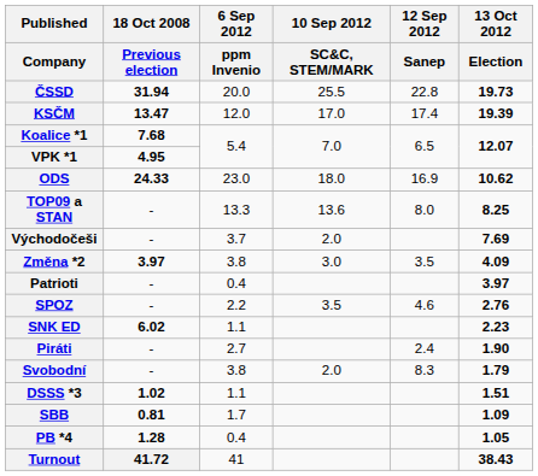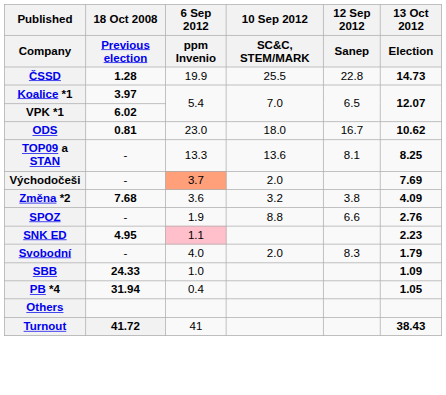 <table class="wikitable" style="text-align:center;">
 <tr>
 <th>Published</th>
 <th>18 Oct 2008 </th>
 <th>6 Sep 2012 </th>
 <th>10 Sep 2012 </th>
 <th>12 Sep 2012 </th>
 <th>13 Oct 2012 </th>
 </tr>
 <tr>
 <th>Company</th>
 <th><a href='#'>Previous election</a></th>
 <th>ppm Invenio</th>
 <th>SC&C, STEM/MARK</th>
 <th>Sanep</th>
 <th>Election</th>
 </tr>
 <tr>
 <th><a href='#'>ČSSD</a></th>
-<td><strong>31.94</strong></td>
-<td>20.0</td>
+<td><strong>1.28</strong></td>
+<td>19.9</td>
 <td>25.5</td>
 <td>22.8</td>
-<td><strong>19.73</strong></td>
-</tr>
-<tr>
-<th><a href='#'>KSČM</a></th>
-<td><strong>13.47</strong></td>
-<td>12.0</td>
-<td>17.0</td>
-<td>17.4</td>
-<td><strong>19.39</strong></td>
+<td><strong>14.73</strong></td>
 </tr>
 <tr>
 <th><a href='#'>Koalice</a> *1</th>
-<td><strong>7.68</strong></td>
+<td><strong>3.97</strong></td>
 <td rowspan=2>5.4</td>
 <td rowspan=2>7.0</td>
 <td rowspan=2>6.5</td>
 <td rowspan=2><strong>12.07</strong></td>
 </tr>
 <tr>
 <th>VPK *1</th>
-<td><strong>4.95</strong></td>
+<td><strong>6.02</strong></td>
 </tr>
 <tr>
 <th><a href='#'>ODS</a></th>
-<td><strong>24.33</strong></td>
+<td><strong>0.81</strong></td>
 <td>23.0</td>
 <td>18.0</td>
-<td>16.9</td>
+<td>16.7</td>
 <td><strong>10.62</strong></td>
 </tr>
 <tr>
 <th><a href='#'>TOP09</a> a <a href='#'>STAN</a></th>
 <td>-</td>
 <td>13.3</td>
 <td>13.6</td>
-<td>8.0</td>
+<td>8.1</td>
 <td><strong>8.25</strong></td>
 </tr>
 <tr>
 <th>Východočeši</th>
 <td>-</td>
-<td>3.7</td>
+<td style="background: lightsalmon;">3.7</td>
 <td>2.0</td>
 <td></td>
 <td><strong>7.69</strong></td>
 </tr>
 <tr>
 <th><a href='#'>Změna</a> *2</th>
-<td><strong>3.97</strong></td>
+<td><strong>7.68</strong></td>
+<td>3.6</td>
+<td>3.2</td>
 <td>3.8</td>
-<td>3.0</td>
-<td>3.5</td>
 <td><strong>4.09</strong></td>
-</tr>
-<tr>
-<th>Patrioti</th>
-<td>-</td>
-<td>0.4</td>
-<td></td>
-<td></td>
-<td><strong>3.97</strong></td>
 </tr>
 <tr>
 <th><a href='#'>SPOZ</a></th>
 <td>-</td>
-<td>2.2</td>
-<td>3.5</td>
-<td>4.6</td>
+<td>1.9</td>
+<td>8.8</td>
+<td>6.6</td>
 <td><strong>2.76</strong></td>
 </tr>
 <tr>
 <th><a href='#'>SNK ED</a></th>
-<td><strong>6.02</strong></td>
-<td>1.1</td>
+<td><strong>4.95</strong></td>
+<td style="background: pink;">1.1</td>
 <td></td>
 <td></td>
 <td><strong>2.23</strong></td>
 </tr>
 <tr>
-<th><a href='#'>Piráti</a></th>
-<td>-</td>
-<td>2.7</td>
-<td></td>
-<td>2.4</td>
-<td><strong>1.90</strong></td>
-</tr>
-<tr>
 <th><a href='#'>Svobodní</a></th>
 <td>-</td>
-<td>3.8</td>
+<td>4.0</td>
 <td>2.0</td>
 <td>8.3</td>
 <td><strong>1.79</strong></td>
 </tr>
 <tr>
-<th><a href='#'>DSSS</a> *3</th>
-<td><strong>1.02</strong></td>
-<td>1.1</td>
-<td></td>
-<td></td>
-<td><strong>1.51</strong></td>
-</tr>
-<tr>
 <th><a href='#'>SBB</a></th>
-<td><strong>0.81</strong></td>
-<td>1.7</td>
+<td><strong>24.33</strong></td>
+<td>1.0</td>
 <td></td>
 <td></td>
 <td><strong>1.09</strong></td>
 </tr>
 <tr>
 <th><a href='#'>PB</a> *4</th>
-<td><strong>1.28</strong></td>
+<td><strong>31.94</strong></td>
 <td>0.4</td>
 <td></td>
 <td></td>
 <td><strong>1.05</strong></td>
+</tr>
+<tr>
+<th><a href='#'>Others</a></th>
+<td></td>
+<td></td>
+<td></td>
+<td></td>
+<td></td>
 </tr>
 <tr>
 <th><a href='#'>Turnout</a></th>
 <th>41.72</th>
 <td>41</td>
 <td></td>
 <td></td>
 <td><strong>38.43</strong></td>
 </tr>
 </table>
